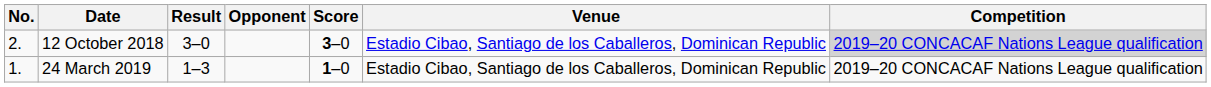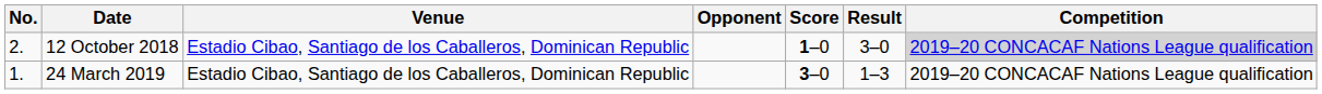 <table class="wikitable" style="font-size:100%;">
 <tr>
 <th>No.</th>
 <th>Date</th>
-<th>Result</th>
+<th>Venue</th>
 <th>Opponent</th>
 <th>Score</th>
-<th>Venue</th>
+<th>Result</th>
 <th>Competition</th>
 </tr>
 <tr>
 <td>2.</td>
 <td>12 October 2018</td>
+<td><a href='#'>Estadio Cibao</a>, <a href='#'>Santiago de los Caballeros</a>, <a href='#'>Dominican Republic</a></td>
+<td></td>
+<td align=center><strong>1</strong>–0</td>
 <td align=center>3–0</td>
-<td></td>
-<td align=center><strong>3</strong>–0</td>
-<td><a href='#'>Estadio Cibao</a>, <a href='#'>Santiago de los Caballeros</a>, <a href='#'>Dominican Republic</a></td>
 <td style="background: lightgrey;"><a href='#'>2019–20 CONCACAF Nations League qualification</a></td>
 </tr>
 <tr>
 <td>1.</td>
 <td>24 March 2019</td>
+<td>Estadio Cibao, Santiago de los Caballeros, Dominican Republic</td>
+<td></td>
+<td align=center><strong>3</strong>–0</td>
 <td align=center>1–3</td>
-<td></td>
-<td align=center><strong>1</strong>–0</td>
-<td>Estadio Cibao, Santiago de los Caballeros, Dominican Republic</td>
 <td>2019–20 CONCACAF Nations League qualification</td>
 </tr>
 </table>
